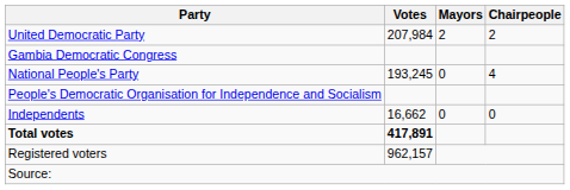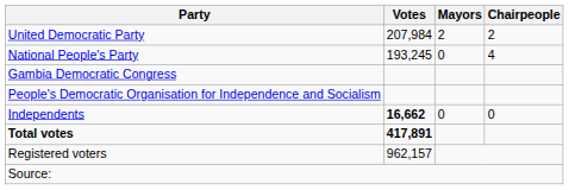 <table class="wikitable">
 <tr>
 <th>Party</th>
 <th>Votes</th>
 <th>Mayors</th>
 <th>Chairpeople</th>
 </tr>
 <tr>
 <td><a href='#'>United Democratic Party</a></td>
 <td>207,984</td>
 <td>2</td>
 <td>2</td>
 </tr>
 <tr>
+<td><a href='#'>National People's Party</a></td>
+<td>193,245</td>
+<td>0</td>
+<td>4</td>
+</tr>
+<tr>
 <td><a href='#'>Gambia Democratic Congress</a></td>
 <td></td>
 <td></td>
 <td></td>
-</tr>
-<tr>
-<td><a href='#'>National People's Party</a></td>
-<td>193,245</td>
-<td>0</td>
-<td>4</td>
 </tr>
 <tr>
 <td><a href='#'>People's Democratic Organisation for Independence and Socialism</a></td>
 <td></td>
 <td></td>
 <td></td>
 </tr>
 <tr>
 <td><a href='#'>Independents</a></td>
-<td>16,662</td>
+<td><strong>16,662</strong></td>
 <td>0</td>
 <td>0</td>
 </tr>
 <tr>
 <td><strong>Total votes</strong></td>
 <td><strong>417,891</strong></td>
 <td></td>
 <td></td>
 </tr>
 <tr>
 <td>Registered voters</td>
 <td>962,157</td>
 <td colspan="2"></td>
 </tr>
 <tr>
 <td colspan="4">Source: </td>
 </tr>
 </table>
